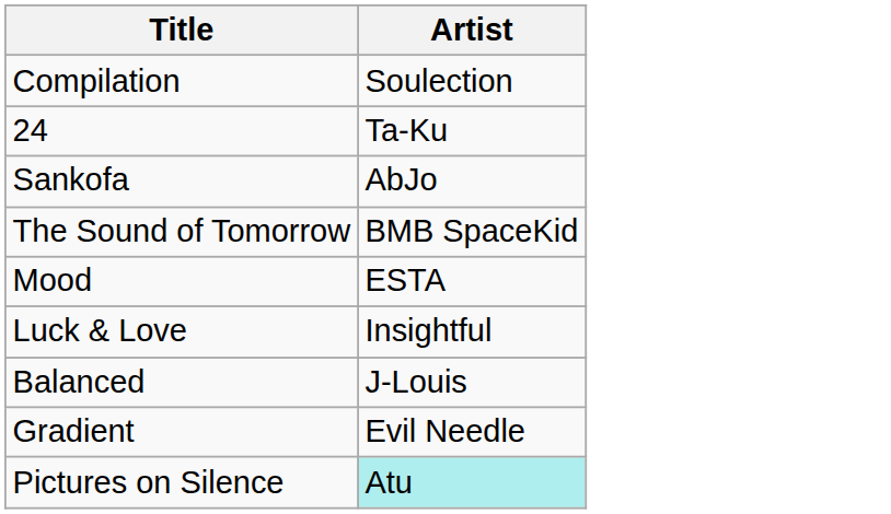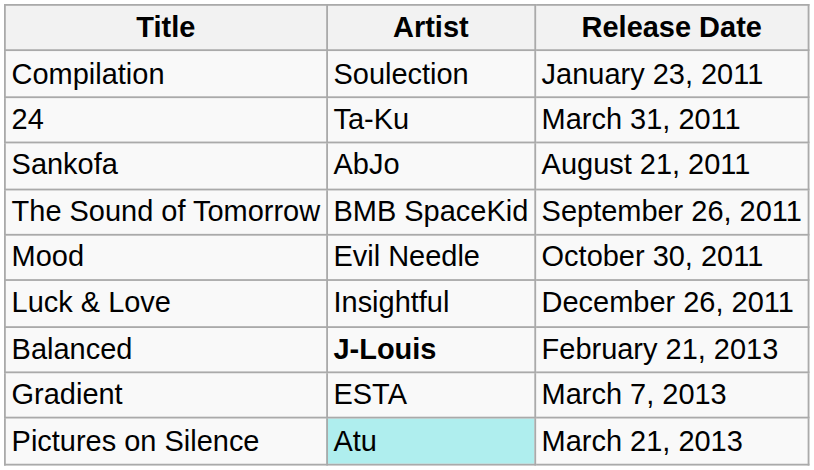 <table class="wikitable">
 <tr>
 <th>Title</th>
 <th>Artist</th>
+<th>Release Date</th>
 </tr>
 <tr>
 <td>Compilation</td>
 <td>Soulection</td>
+<td>January 23, 2011</td>
 </tr>
 <tr>
 <td>24</td>
 <td>Ta-Ku</td>
+<td>March 31, 2011</td>
 </tr>
 <tr>
 <td>Sankofa</td>
 <td>AbJo</td>
+<td>August 21, 2011</td>
 </tr>
 <tr>
 <td>The Sound of Tomorrow</td>
 <td>BMB SpaceKid</td>
+<td>September 26, 2011</td>
 </tr>
 <tr>
 <td>Mood</td>
-<td>ESTA</td>
+<td>Evil Needle</td>
+<td>October 30, 2011</td>
 </tr>
 <tr>
 <td>Luck & Love</td>
 <td>Insightful</td>
+<td>December 26, 2011</td>
 </tr>
 <tr>
 <td>Balanced</td>
-<td>J-Louis</td>
+<td><strong>J-Louis</strong></td>
+<td>February 21, 2013</td>
 </tr>
 <tr>
 <td>Gradient</td>
-<td>Evil Needle</td>
+<td>ESTA</td>
+<td>March 7, 2013</td>
 </tr>
 <tr>
 <td>Pictures on Silence</td>
 <td style="background: paleturquoise;">Atu</td>
+<td>March 21, 2013</td>
 </tr>
 </table>
